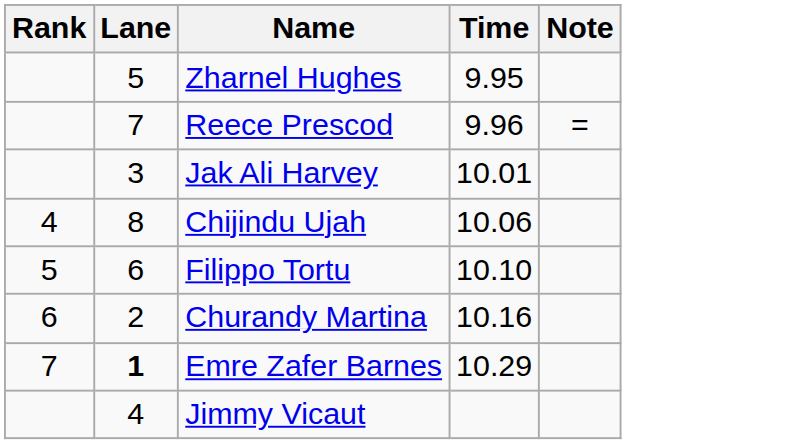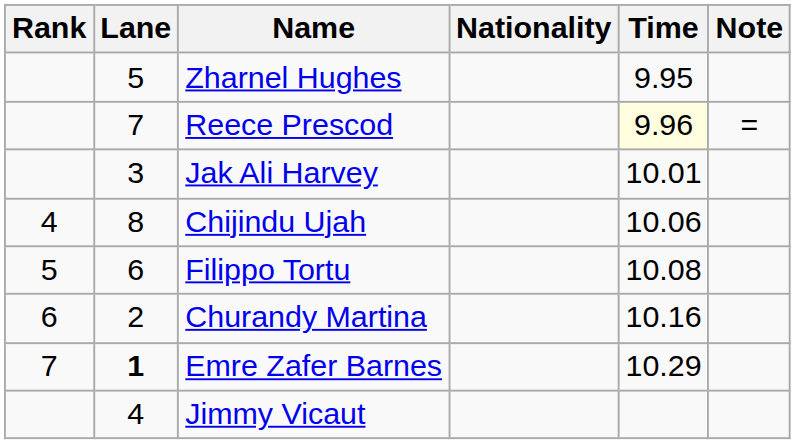 <table class="wikitable sortable" style="text-align:center">
 <tr>
 <th>Rank</th>
 <th>Lane</th>
 <th>Name</th>
+<th>Nationality</th>
 <th>Time</th>
 <th>Note</th>
 </tr>
 <tr>
 <td></td>
 <td>5</td>
 <td align=left><a href='#'>Zharnel Hughes</a></td>
+<td align=left></td>
 <td>9.95</td>
 <td><strong></strong></td>
 </tr>
 <tr>
 <td></td>
 <td>7</td>
 <td align=left><a href='#'>Reece Prescod</a></td>
-<td>9.96</td>
+<td align=left></td>
+<td style="background: lightyellow;">9.96</td>
 <td>=</td>
 </tr>
 <tr>
 <td></td>
 <td>3</td>
 <td align=left><a href='#'>Jak Ali Harvey</a></td>
+<td align=left></td>
 <td>10.01</td>
 <td></td>
 </tr>
 <tr>
 <td>4</td>
 <td>8</td>
 <td align=left><a href='#'>Chijindu Ujah</a></td>
+<td align=left></td>
 <td>10.06</td>
 <td></td>
 </tr>
 <tr>
 <td>5</td>
 <td>6</td>
 <td align=left><a href='#'>Filippo Tortu</a></td>
-<td>10.10</td>
+<td align=left></td>
+<td>10.08</td>
 <td></td>
 </tr>
 <tr>
 <td>6</td>
 <td>2</td>
 <td align=left><a href='#'>Churandy Martina</a></td>
+<td align=left></td>
 <td>10.16</td>
 <td></td>
 </tr>
 <tr>
 <td>7</td>
 <td><strong>1</strong></td>
 <td align=left><a href='#'>Emre Zafer Barnes</a></td>
+<td align=left></td>
 <td>10.29</td>
 <td></td>
 </tr>
 <tr>
 <td></td>
 <td>4</td>
 <td align=left><a href='#'>Jimmy Vicaut</a></td>
+<td align=left></td>
 <td></td>
 <td></td>
 </tr>
 </table>
